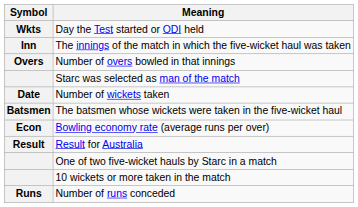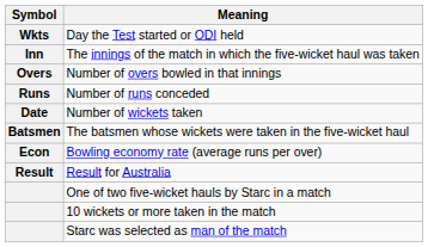 <table class="wikitable">
 <tr>
 <th>Symbol</th>
 <th>Meaning</th>
 </tr>
 <tr>
 <th>Wkts</th>
 <td>Day the <a href='#'>Test</a> started or <a href='#'>ODI</a> held</td>
 </tr>
 <tr>
 <th>Inn</th>
 <td>The <a href='#'>innings</a> of the match in which the five-wicket haul was taken</td>
 </tr>
 <tr>
 <th>Overs</th>
 <td>Number of <a href='#'>overs</a> bowled in that innings</td>
 </tr>
 <tr>
-<th></th>
-<td>Starc was selected as <a href='#'>man of the match</a></td>
+<th>Runs</th>
+<td>Number of <a href='#'>runs</a> conceded</td>
 </tr>
 <tr>
 <th>Date</th>
 <td>Number of <a href='#'>wickets</a> taken</td>
 </tr>
 <tr>
 <th>Batsmen</th>
 <td>The batsmen whose wickets were taken in the five-wicket haul</td>
 </tr>
 <tr>
 <th>Econ</th>
 <td><a href='#'>Bowling economy rate</a> (average runs per over)</td>
 </tr>
 <tr>
 <th>Result</th>
 <td><a href='#'>Result</a> for <a href='#'>Australia</a></td>
 </tr>
 <tr>
 <th></th>
 <td>One of two five-wicket hauls by Starc in a match</td>
 </tr>
 <tr>
 <th></th>
 <td>10 wickets or more taken in the match</td>
 </tr>
 <tr>
-<th>Runs</th>
-<td>Number of <a href='#'>runs</a> conceded</td>
+<th></th>
+<td>Starc was selected as <a href='#'>man of the match</a></td>
 </tr>
 </table>
